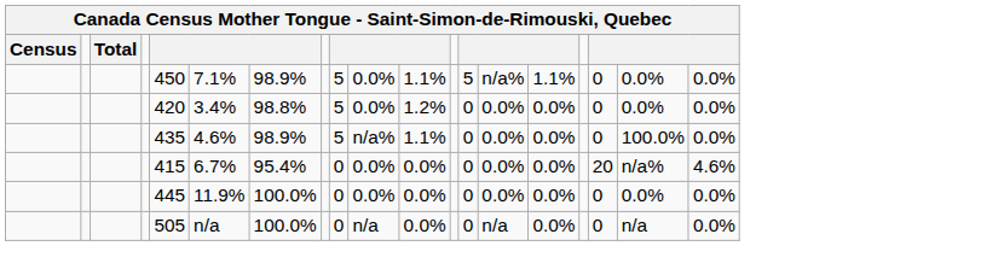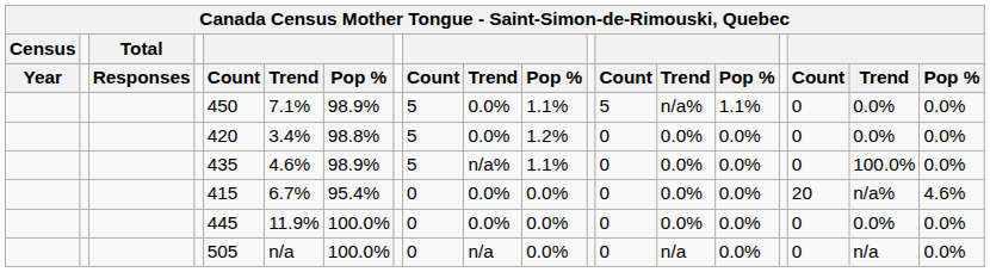 <table class="wikitable">
 <tr>
 <th colspan="19">Canada Census Mother Tongue - Saint-Simon-de-Rimouski, Quebec</th>
 </tr>
 <tr>
 <th>Census</th>
 <td></td>
 <th>Total</th>
 <td colspan="1"></td>
 <th colspan="3"></th>
 <td colspan="1"></td>
 <th colspan="3"></th>
 <td colspan="1"></td>
 <th colspan="3"></th>
 <td colspan="1"></td>
 <th colspan="3"></th>
+</tr>
+<tr>
+<th>Year</th>
+<td></td>
+<th>Responses</th>
+<td></td>
+<th>Count</th>
+<th>Trend</th>
+<th>Pop %</th>
+<td></td>
+<th>Count</th>
+<th>Trend</th>
+<th>Pop %</th>
+<td></td>
+<th>Count</th>
+<th>Trend</th>
+<th>Pop %</th>
+<td></td>
+<th>Count</th>
+<th>Trend</th>
+<th>Pop %</th>
 </tr>
 <tr>
 <td></td>
 <td></td>
 <td></td>
 <td></td>
 <td>450</td>
 <td> 7.1%</td>
 <td>98.9%</td>
 <td></td>
 <td>5</td>
 <td> 0.0%</td>
 <td>1.1%</td>
 <td></td>
 <td>5</td>
 <td> n/a%</td>
 <td>1.1%</td>
 <td></td>
 <td>0</td>
 <td> 0.0%</td>
 <td>0.0%</td>
 </tr>
 <tr>
 <td></td>
 <td></td>
 <td></td>
 <td></td>
 <td>420</td>
 <td> 3.4%</td>
 <td>98.8%</td>
 <td></td>
 <td>5</td>
 <td> 0.0%</td>
 <td>1.2%</td>
 <td></td>
 <td>0</td>
 <td> 0.0%</td>
 <td>0.0%</td>
 <td></td>
 <td>0</td>
 <td> 0.0%</td>
 <td>0.0%</td>
 </tr>
 <tr>
 <td></td>
 <td></td>
 <td></td>
 <td></td>
 <td>435</td>
 <td> 4.6%</td>
 <td>98.9%</td>
 <td></td>
 <td>5</td>
 <td> n/a%</td>
 <td>1.1%</td>
 <td></td>
 <td>0</td>
 <td> 0.0%</td>
 <td>0.0%</td>
 <td></td>
 <td>0</td>
 <td> 100.0%</td>
 <td>0.0%</td>
 </tr>
 <tr>
 <td></td>
 <td></td>
 <td></td>
 <td></td>
 <td>415</td>
 <td> 6.7%</td>
 <td>95.4%</td>
 <td></td>
 <td>0</td>
 <td> 0.0%</td>
 <td>0.0%</td>
 <td></td>
 <td>0</td>
 <td> 0.0%</td>
 <td>0.0%</td>
 <td></td>
 <td>20</td>
 <td> n/a%</td>
 <td>4.6%</td>
 </tr>
 <tr>
 <td></td>
 <td></td>
 <td></td>
 <td></td>
 <td>445</td>
 <td> 11.9%</td>
 <td>100.0%</td>
 <td></td>
 <td>0</td>
 <td> 0.0%</td>
 <td>0.0%</td>
 <td></td>
 <td>0</td>
 <td> 0.0%</td>
 <td>0.0%</td>
 <td></td>
 <td>0</td>
 <td> 0.0%</td>
 <td>0.0%</td>
 </tr>
 <tr>
 <td></td>
 <td></td>
 <td></td>
 <td></td>
 <td>505</td>
 <td>n/a</td>
 <td>100.0%</td>
 <td></td>
 <td>0</td>
 <td>n/a</td>
 <td>0.0%</td>
 <td></td>
 <td>0</td>
 <td>n/a</td>
 <td>0.0%</td>
 <td></td>
 <td>0</td>
 <td>n/a</td>
 <td>0.0%</td>
 </tr>
 </table>
